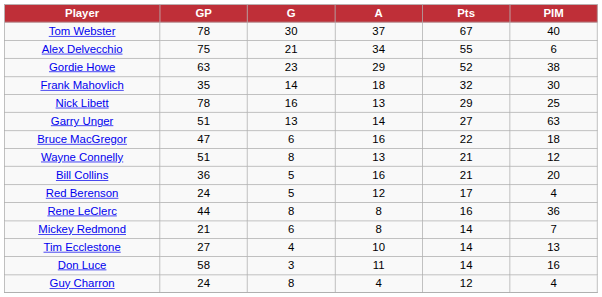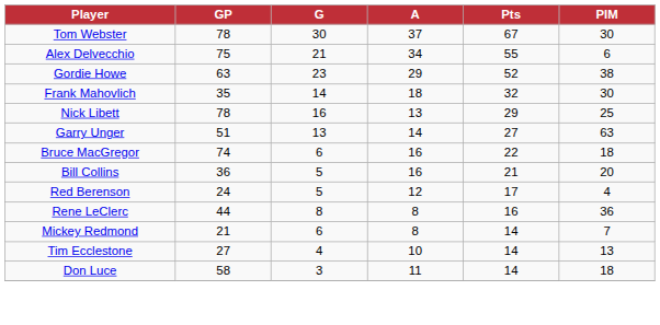 <table class="wikitable sortable">
 <tr>
 <th style="background:#BF2F38;color:#FFFFFF;" width="16%">Player</th>
 <th style="background:#BF2F38;color:#FFFFFF;" width="9%">GP</th>
 <th style="background:#BF2F38;color:#FFFFFF;" width="9%">G</th>
 <th style="background:#BF2F38;color:#FFFFFF;" width="9%">A</th>
 <th style="background:#BF2F38;color:#FFFFFF;" width="9%">Pts</th>
 <th style="background:#BF2F38;color:#FFFFFF;" width="9%">PIM</th>
 </tr>
 <tr align="center">
 <td><a href='#'>Tom Webster</a></td>
 <td>78</td>
 <td>30</td>
 <td>37</td>
 <td>67</td>
-<td>40</td>
+<td>30</td>
 </tr>
 <tr align="center">
 <td><a href='#'>Alex Delvecchio</a></td>
 <td>75</td>
 <td>21</td>
 <td>34</td>
 <td>55</td>
 <td>6</td>
 </tr>
 <tr align="center">
 <td><a href='#'>Gordie Howe</a></td>
 <td>63</td>
 <td>23</td>
 <td>29</td>
 <td>52</td>
 <td>38</td>
 </tr>
 <tr align="center">
 <td><a href='#'>Frank Mahovlich</a></td>
 <td>35</td>
 <td>14</td>
 <td>18</td>
 <td>32</td>
 <td>30</td>
 </tr>
 <tr align="center">
 <td><a href='#'>Nick Libett</a></td>
 <td>78</td>
 <td>16</td>
 <td>13</td>
 <td>29</td>
 <td>25</td>
 </tr>
 <tr align="center">
 <td><a href='#'>Garry Unger</a></td>
 <td>51</td>
 <td>13</td>
 <td>14</td>
 <td>27</td>
 <td>63</td>
 </tr>
 <tr align="center">
 <td><a href='#'>Bruce MacGregor</a></td>
-<td>47</td>
+<td>74</td>
 <td>6</td>
 <td>16</td>
 <td>22</td>
 <td>18</td>
-</tr>
-<tr align="center">
-<td><a href='#'>Wayne Connelly</a></td>
-<td>51</td>
-<td>8</td>
-<td>13</td>
-<td>21</td>
-<td>12</td>
 </tr>
 <tr align="center">
 <td><a href='#'>Bill Collins</a></td>
 <td>36</td>
 <td>5</td>
 <td>16</td>
 <td>21</td>
 <td>20</td>
 </tr>
 <tr align="center">
 <td><a href='#'>Red Berenson</a></td>
 <td>24</td>
 <td>5</td>
 <td>12</td>
 <td>17</td>
 <td>4</td>
 </tr>
 <tr align="center">
 <td><a href='#'>Rene LeClerc</a></td>
 <td>44</td>
 <td>8</td>
 <td>8</td>
 <td>16</td>
 <td>36</td>
 </tr>
 <tr align="center">
 <td><a href='#'>Mickey Redmond</a></td>
 <td>21</td>
 <td>6</td>
 <td>8</td>
 <td>14</td>
 <td>7</td>
 </tr>
 <tr align="center">
 <td><a href='#'>Tim Ecclestone</a></td>
 <td>27</td>
 <td>4</td>
 <td>10</td>
 <td>14</td>
 <td>13</td>
 </tr>
 <tr align="center">
 <td><a href='#'>Don Luce</a></td>
 <td>58</td>
 <td>3</td>
 <td>11</td>
 <td>14</td>
-<td>16</td>
-</tr>
-<tr align="center">
-<td><a href='#'>Guy Charron</a></td>
-<td>24</td>
-<td>8</td>
-<td>4</td>
-<td>12</td>
-<td>4</td>
+<td>18</td>
 </tr>
 <tr align="center">
 </tr>
 </table>
